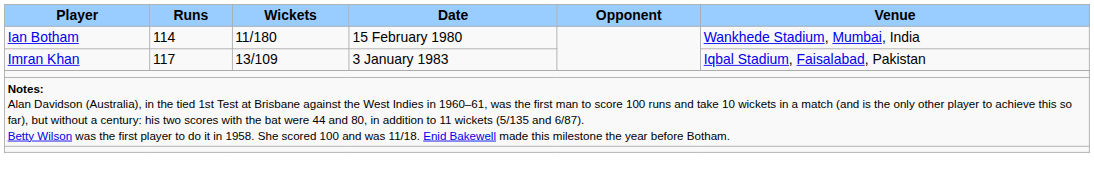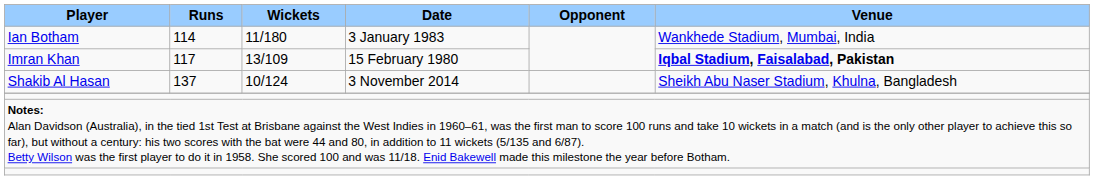 <table class="wikitable">
 <tr style="background:#9cf;">
 <td style="text-align:center;"><strong>Player</strong></td>
 <td style="text-align:center;"><strong>Runs</strong></td>
 <td style="text-align:center;"><strong>Wickets</strong></td>
 <td style="text-align:center;"><strong>Date</strong></td>
 <td style="text-align:center;"><strong>Opponent</strong></td>
 <td style="text-align:center;"><strong>Venue</strong></td>
 </tr>
 <tr>
 <td> <a href='#'>Ian Botham</a></td>
 <td>114</td>
 <td>11/180</td>
-<td>15 February 1980</td>
+<td>3 January 1983</td>
 <td rowspan=2></td>
 <td><a href='#'>Wankhede Stadium</a>, <a href='#'>Mumbai</a>, India</td>
 </tr>
 <tr>
 <td> <a href='#'>Imran Khan</a></td>
 <td>117</td>
 <td>13/109</td>
-<td>3 January 1983</td>
-<td><a href='#'>Iqbal Stadium</a>, <a href='#'>Faisalabad</a>, Pakistan</td>
+<td>15 February 1980</td>
+<td><strong><a href='#'>Iqbal Stadium</a>, <a href='#'>Faisalabad</a>, Pakistan</strong></td>
+</tr>
+<tr>
+<td> <a href='#'>Shakib Al Hasan</a></td>
+<td>137</td>
+<td>10/124</td>
+<td>3 November 2014</td>
+<td></td>
+<td><a href='#'>Sheikh Abu Naser Stadium</a>, <a href='#'>Khulna</a>, Bangladesh</td>
 </tr>
 <tr>
 </tr>
 <tr class=sortbottom>
 <td colspan=6></td>
 </tr>
 <tr>
 <td colspan=6><small><strong>Notes:</strong><br>Alan Davidson (Australia), in the tied 1st Test at Brisbane against the West Indies in 1960–61, was the first man to score 100 runs and take 10 wickets in a match (and is the only other player to achieve this so far), but without a century: his two scores with the bat were 44 and 80, in addition to 11 wickets (5/135 and 6/87).<br><a href='#'>Betty Wilson</a> was the first player to do it in 1958. She scored 100 and was 11/18. <a href='#'>Enid Bakewell</a> made this milestone the year before Botham.</small></td>
 </tr>
 <tr>
 <td colspan=6></td>
 </tr>
 </table>
